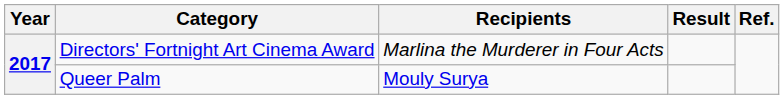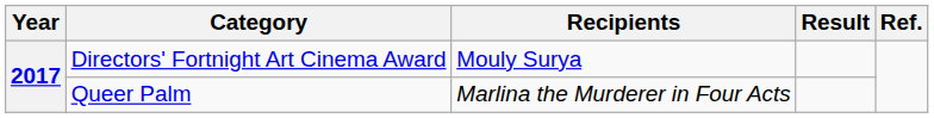 <table class="wikitable plainrowheaders sortable">
 <tr>
 <th>Year</th>
 <th>Category</th>
 <th>Recipients</th>
 <th>Result</th>
 <th class="unsortable">Ref.</th>
 </tr>
 <tr>
 <th rowspan="2"><a href='#'>2017</a></th>
 <td><a href='#'>Directors' Fortnight Art Cinema Award</a></td>
-<td><em>Marlina the Murderer in Four Acts</em></td>
+<td><a href='#'>Mouly Surya</a></td>
 <td></td>
 <td rowspan="2"></td>
 </tr>
 <tr>
 <td><a href='#'>Queer Palm</a></td>
-<td><a href='#'>Mouly Surya</a></td>
+<td><em>Marlina the Murderer in Four Acts</em></td>
 <td></td>
 </tr>
 </table>
